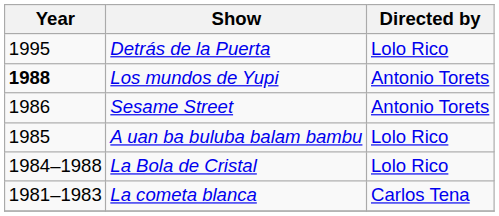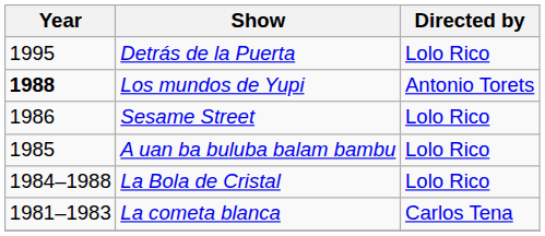 <table class="wikitable">
 <tr>
 <th>Year</th>
 <th>Show</th>
 <th>Directed by</th>
 </tr>
 <tr>
 <td>1995</td>
 <td><em><a href='#'>Detrás de la Puerta</a></em></td>
 <td><a href='#'>Lolo Rico</a></td>
 </tr>
 <tr>
 <td><strong>1988</strong></td>
 <td><em><a href='#'>Los mundos de Yupi</a></em></td>
 <td><a href='#'>Antonio Torets</a></td>
 </tr>
 <tr>
 <td>1986</td>
 <td><em><a href='#'>Sesame Street</a></em></td>
-<td><a href='#'>Antonio Torets</a></td>
+<td><a href='#'>Lolo Rico</a></td>
 </tr>
 <tr>
 <td>1985</td>
 <td><em><a href='#'>A uan ba buluba balam bambu</a></em></td>
 <td><a href='#'>Lolo Rico</a></td>
 </tr>
 <tr>
 <td>1984–1988</td>
 <td><em><a href='#'>La Bola de Cristal</a></em></td>
 <td><a href='#'>Lolo Rico</a></td>
 </tr>
 <tr>
 <td>1981–1983</td>
 <td><em><a href='#'>La cometa blanca</a></em></td>
 <td><a href='#'>Carlos Tena</a></td>
 </tr>
 <tr>
 </tr>
 </table>
